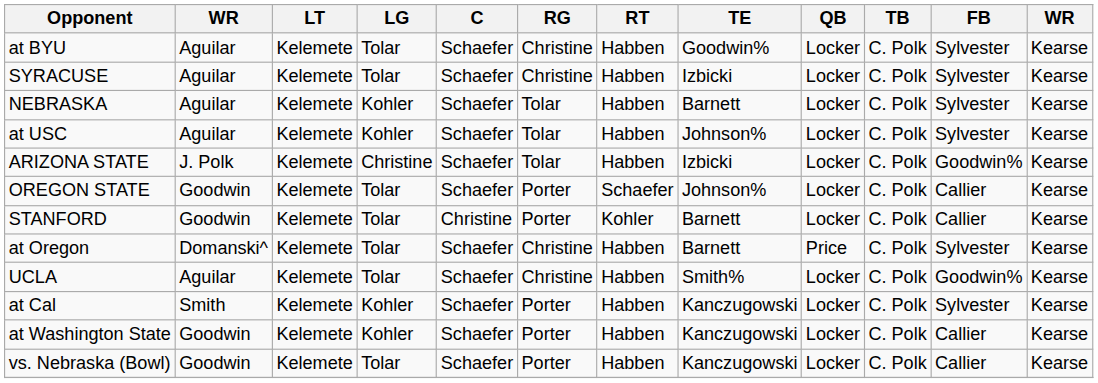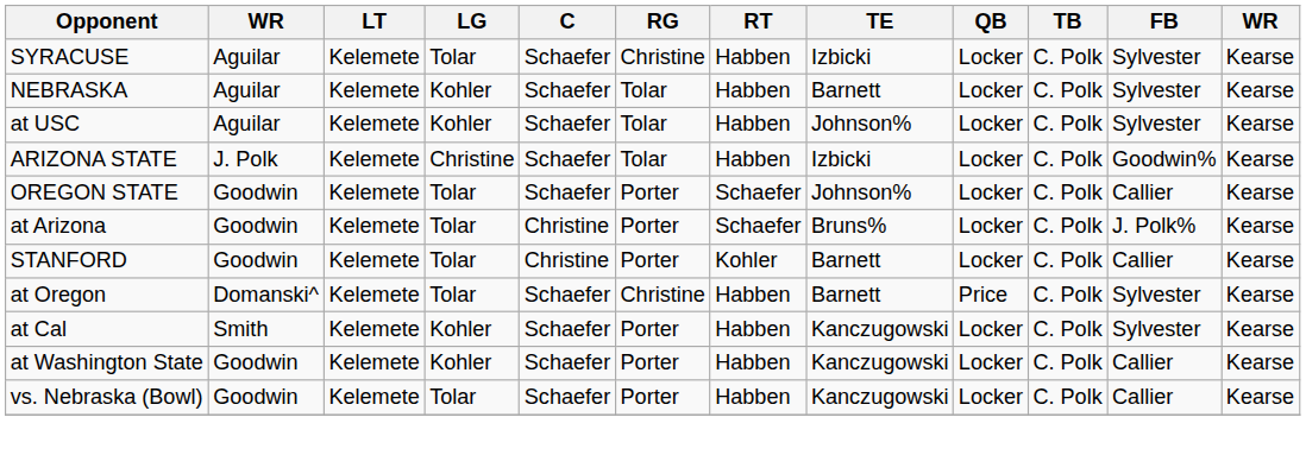 <table class="wikitable">
 <tr>
 <th>Opponent</th>
 <th>WR</th>
 <th>LT</th>
 <th>LG</th>
 <th>C</th>
 <th>RG</th>
 <th>RT</th>
 <th>TE</th>
 <th>QB</th>
 <th>TB</th>
 <th>FB</th>
 <th>WR</th>
-</tr>
-<tr>
-<td>at BYU</td>
-<td>Aguilar</td>
-<td>Kelemete</td>
-<td>Tolar</td>
-<td>Schaefer</td>
-<td>Christine</td>
-<td>Habben</td>
-<td>Goodwin%</td>
-<td>Locker</td>
-<td>C. Polk</td>
-<td>Sylvester</td>
-<td>Kearse</td>
 </tr>
 <tr>
 <td>SYRACUSE</td>
 <td>Aguilar</td>
 <td>Kelemete</td>
 <td>Tolar</td>
 <td>Schaefer</td>
 <td>Christine</td>
 <td>Habben</td>
 <td>Izbicki</td>
 <td>Locker</td>
 <td>C. Polk</td>
 <td>Sylvester</td>
 <td>Kearse</td>
 </tr>
 <tr>
 <td>NEBRASKA</td>
 <td>Aguilar</td>
 <td>Kelemete</td>
 <td>Kohler</td>
 <td>Schaefer</td>
 <td>Tolar</td>
 <td>Habben</td>
 <td>Barnett</td>
 <td>Locker</td>
 <td>C. Polk</td>
 <td>Sylvester</td>
 <td>Kearse</td>
 </tr>
 <tr>
 <td>at USC</td>
 <td>Aguilar</td>
 <td>Kelemete</td>
 <td>Kohler</td>
 <td>Schaefer</td>
 <td>Tolar</td>
 <td>Habben</td>
 <td>Johnson%</td>
 <td>Locker</td>
 <td>C. Polk</td>
 <td>Sylvester</td>
 <td>Kearse</td>
 </tr>
 <tr>
 <td>ARIZONA STATE</td>
 <td>J. Polk</td>
 <td>Kelemete</td>
 <td>Christine</td>
 <td>Schaefer</td>
 <td>Tolar</td>
 <td>Habben</td>
 <td>Izbicki</td>
 <td>Locker</td>
 <td>C. Polk</td>
 <td>Goodwin%</td>
 <td>Kearse</td>
 </tr>
 <tr>
 <td>OREGON STATE</td>
 <td>Goodwin</td>
 <td>Kelemete</td>
 <td>Tolar</td>
 <td>Schaefer</td>
 <td>Porter</td>
 <td>Schaefer</td>
 <td>Johnson%</td>
 <td>Locker</td>
 <td>C. Polk</td>
 <td>Callier</td>
 <td>Kearse</td>
 </tr>
 <tr>
+<td>at Arizona</td>
+<td>Goodwin</td>
+<td>Kelemete</td>
+<td>Tolar</td>
+<td>Christine</td>
+<td>Porter</td>
+<td>Schaefer</td>
+<td>Bruns%</td>
+<td>Locker</td>
+<td>C. Polk</td>
+<td>J. Polk%</td>
+<td>Kearse</td>
+</tr>
+<tr>
 <td>STANFORD</td>
 <td>Goodwin</td>
 <td>Kelemete</td>
 <td>Tolar</td>
 <td>Christine</td>
 <td>Porter</td>
 <td>Kohler</td>
 <td>Barnett</td>
 <td>Locker</td>
 <td>C. Polk</td>
 <td>Callier</td>
 <td>Kearse</td>
 </tr>
 <tr>
 <td>at Oregon</td>
 <td>Domanski^</td>
 <td>Kelemete</td>
 <td>Tolar</td>
 <td>Schaefer</td>
 <td>Christine</td>
 <td>Habben</td>
 <td>Barnett</td>
 <td>Price</td>
 <td>C. Polk</td>
 <td>Sylvester</td>
-<td>Kearse</td>
-</tr>
-<tr>
-<td>UCLA</td>
-<td>Aguilar</td>
-<td>Kelemete</td>
-<td>Tolar</td>
-<td>Schaefer</td>
-<td>Christine</td>
-<td>Habben</td>
-<td>Smith%</td>
-<td>Locker</td>
-<td>C. Polk</td>
-<td>Goodwin%</td>
 <td>Kearse</td>
 </tr>
 <tr>
 <td>at Cal</td>
 <td>Smith</td>
 <td>Kelemete</td>
 <td>Kohler</td>
 <td>Schaefer</td>
 <td>Porter</td>
 <td>Habben</td>
 <td>Kanczugowski</td>
 <td>Locker</td>
 <td>C. Polk</td>
 <td>Sylvester</td>
 <td>Kearse</td>
 </tr>
 <tr>
 <td>at Washington State</td>
 <td>Goodwin</td>
 <td>Kelemete</td>
 <td>Kohler</td>
 <td>Schaefer</td>
 <td>Porter</td>
 <td>Habben</td>
 <td>Kanczugowski</td>
 <td>Locker</td>
 <td>C. Polk</td>
 <td>Callier</td>
 <td>Kearse</td>
 </tr>
 <tr>
 <td>vs. Nebraska (Bowl)</td>
 <td>Goodwin</td>
 <td>Kelemete</td>
 <td>Tolar</td>
 <td>Schaefer</td>
 <td>Porter</td>
 <td>Habben</td>
 <td>Kanczugowski</td>
 <td>Locker</td>
 <td>C. Polk</td>
 <td>Callier</td>
 <td>Kearse</td>
 </tr>
 <tr>
 </tr>
 </table>
